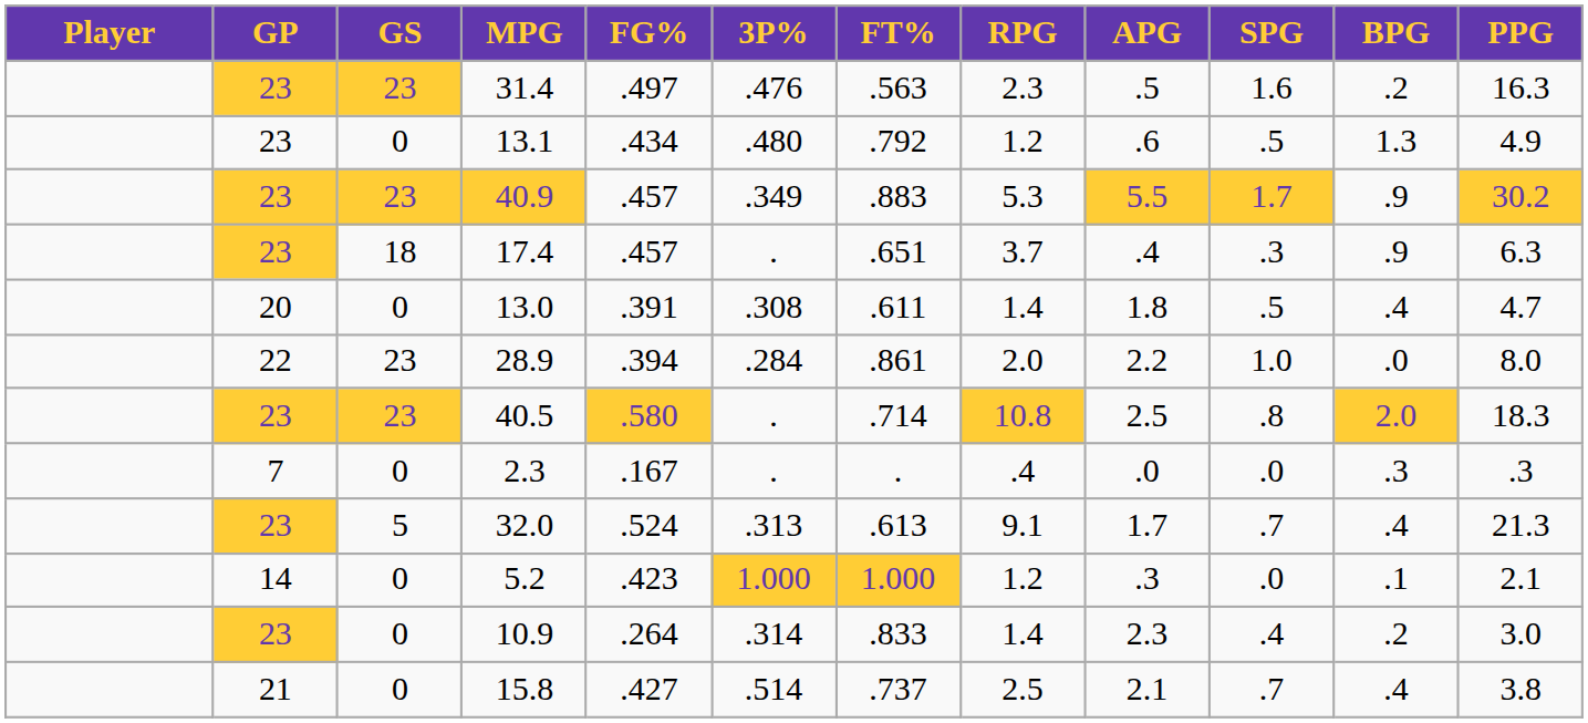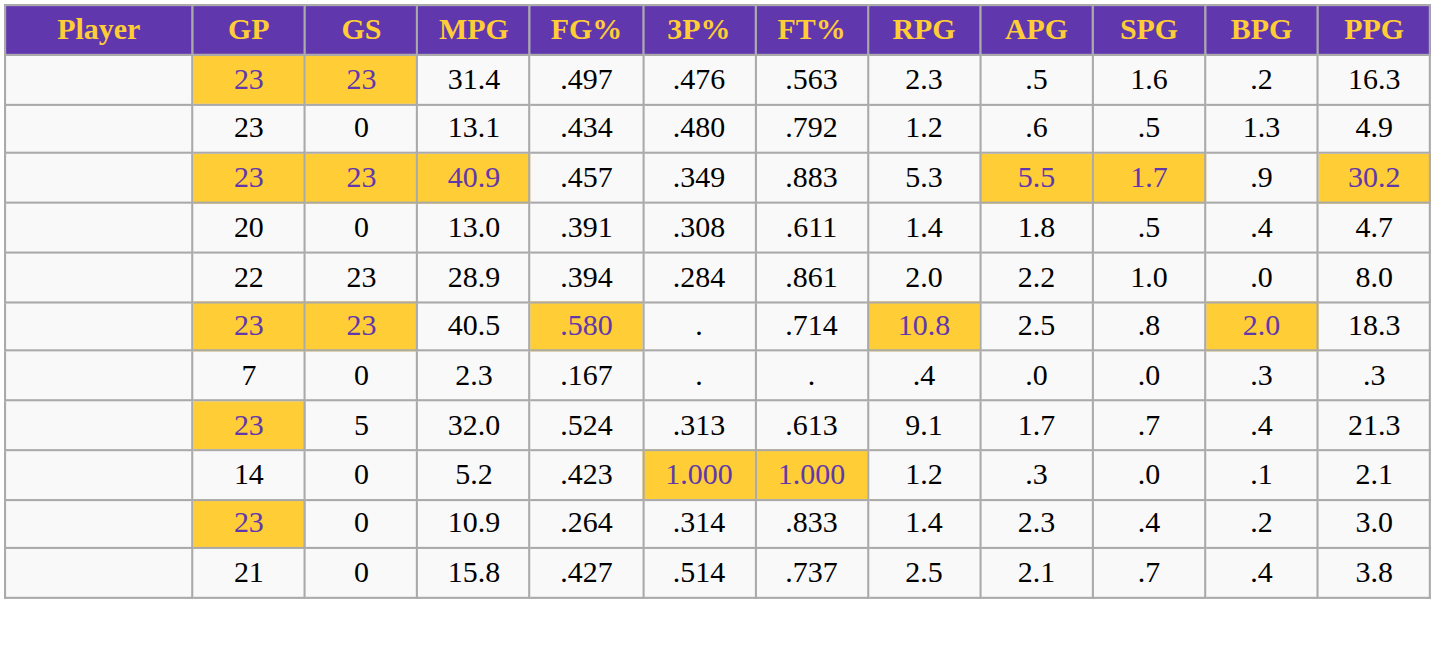 <table class="wikitable sortable" style="font-size:90%; text-align:center;">
 <tr>
 <th style="background:#6137ad;color:#ffcd35;" width="10%">Player</th>
 <th style="background:#6137ad;color:#ffcd35;" width="6%">GP</th>
 <th style="background:#6137ad;color:#ffcd35;" width="6%">GS</th>
 <th style="background:#6137ad;color:#ffcd35;" width="6%">MPG</th>
 <th style="background:#6137ad;color:#ffcd35;" width="6%">FG%</th>
 <th style="background:#6137ad;color:#ffcd35;" width="6%">3P%</th>
 <th style="background:#6137ad;color:#ffcd35;" width="6%">FT%</th>
 <th style="background:#6137ad;color:#ffcd35;" width="6%">RPG</th>
 <th style="background:#6137ad;color:#ffcd35;" width="6%">APG</th>
 <th style="background:#6137ad;color:#ffcd35;" width="6%">SPG</th>
 <th style="background:#6137ad;color:#ffcd35;" width="6%">BPG</th>
 <th style="background:#6137ad;color:#ffcd35;" width="6%">PPG</th>
 </tr>
 <tr>
 <td></td>
 <td style="background:#ffcd35;color:#6137ad;">23</td>
 <td style="background:#ffcd35;color:#6137ad;">23</td>
 <td>31.4</td>
 <td>.497</td>
 <td>.476</td>
 <td>.563</td>
 <td>2.3</td>
 <td>.5</td>
 <td>1.6</td>
 <td>.2</td>
 <td>16.3</td>
 </tr>
 <tr>
 <td></td>
 <td>23</td>
 <td>0</td>
 <td>13.1</td>
 <td>.434</td>
 <td>.480</td>
 <td>.792</td>
 <td>1.2</td>
 <td>.6</td>
 <td>.5</td>
 <td>1.3</td>
 <td>4.9</td>
 </tr>
 <tr>
 <td></td>
 <td style="background:#ffcd35;color:#6137ad;">23</td>
 <td style="background:#ffcd35;color:#6137ad;">23</td>
 <td style="background:#ffcd35;color:#6137ad;">40.9</td>
 <td>.457</td>
 <td>.349</td>
 <td>.883</td>
 <td>5.3</td>
 <td style="background:#ffcd35;color:#6137ad;">5.5</td>
 <td style="background:#ffcd35;color:#6137ad;">1.7</td>
 <td>.9</td>
 <td style="background:#ffcd35;color:#6137ad;">30.2</td>
-</tr>
-<tr>
-<td></td>
-<td style="background:#ffcd35;color:#6137ad;">23</td>
-<td>18</td>
-<td>17.4</td>
-<td>.457</td>
-<td>.</td>
-<td>.651</td>
-<td>3.7</td>
-<td>.4</td>
-<td>.3</td>
-<td>.9</td>
-<td>6.3</td>
 </tr>
 <tr>
 <td></td>
 <td>20</td>
 <td>0</td>
 <td>13.0</td>
 <td>.391</td>
 <td>.308</td>
 <td>.611</td>
 <td>1.4</td>
 <td>1.8</td>
 <td>.5</td>
 <td>.4</td>
 <td>4.7</td>
 </tr>
 <tr>
 <td></td>
 <td>22</td>
 <td>23</td>
 <td>28.9</td>
 <td>.394</td>
 <td>.284</td>
 <td>.861</td>
 <td>2.0</td>
 <td>2.2</td>
 <td>1.0</td>
 <td>.0</td>
 <td>8.0</td>
 </tr>
 <tr>
 <td></td>
 <td style="background:#ffcd35;color:#6137ad;">23</td>
 <td style="background:#ffcd35;color:#6137ad;">23</td>
 <td>40.5</td>
 <td style="background:#ffcd35;color:#6137ad;">.580</td>
 <td>.</td>
 <td>.714</td>
 <td style="background:#ffcd35;color:#6137ad;">10.8</td>
 <td>2.5</td>
 <td>.8</td>
 <td style="background:#ffcd35;color:#6137ad;">2.0</td>
 <td>18.3</td>
 </tr>
 <tr>
 <td></td>
 <td>7</td>
 <td>0</td>
 <td>2.3</td>
 <td>.167</td>
 <td>.</td>
 <td>.</td>
 <td>.4</td>
 <td>.0</td>
 <td>.0</td>
 <td>.3</td>
 <td>.3</td>
 </tr>
 <tr>
 <td></td>
 <td style="background:#ffcd35;color:#6137ad;">23</td>
 <td>5</td>
 <td>32.0</td>
 <td>.524</td>
 <td>.313</td>
 <td>.613</td>
 <td>9.1</td>
 <td>1.7</td>
 <td>.7</td>
 <td>.4</td>
 <td>21.3</td>
 </tr>
 <tr>
 <td></td>
 <td>14</td>
 <td>0</td>
 <td>5.2</td>
 <td>.423</td>
 <td style="background:#ffcd35;color:#6137ad;">1.000</td>
 <td style="background:#ffcd35;color:#6137ad;">1.000</td>
 <td>1.2</td>
 <td>.3</td>
 <td>.0</td>
 <td>.1</td>
 <td>2.1</td>
 </tr>
 <tr>
 <td></td>
 <td style="background:#ffcd35;color:#6137ad;">23</td>
 <td>0</td>
 <td>10.9</td>
 <td>.264</td>
 <td>.314</td>
 <td>.833</td>
 <td>1.4</td>
 <td>2.3</td>
 <td>.4</td>
 <td>.2</td>
 <td>3.0</td>
 </tr>
 <tr>
 <td></td>
 <td>21</td>
 <td>0</td>
 <td>15.8</td>
 <td>.427</td>
 <td>.514</td>
 <td>.737</td>
 <td>2.5</td>
 <td>2.1</td>
 <td>.7</td>
 <td>.4</td>
 <td>3.8</td>
 </tr>
 </table>
